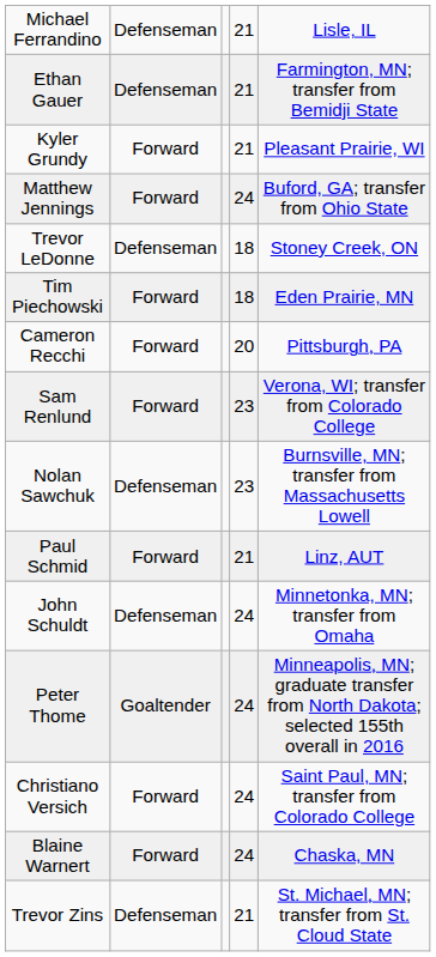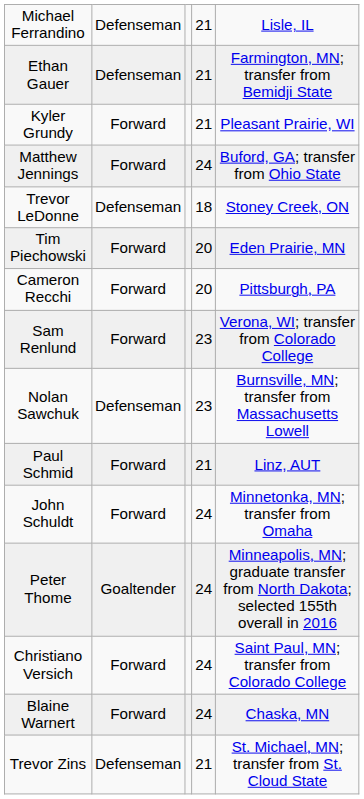 <table class="wikitable" width="60%">
 <tr align="center" bgcolor="">
 <td>Michael Ferrandino</td>
 <td>Defenseman</td>
 <td></td>
 <td>21</td>
 <td><a href='#'>Lisle, IL</a></td>
 </tr>
 <tr align="center" bgcolor="f0f0f0">
 <td>Ethan Gauer</td>
 <td>Defenseman</td>
 <td></td>
 <td>21</td>
 <td><a href='#'>Farmington, MN</a>; transfer from <a href='#'>Bemidji State</a></td>
 </tr>
 <tr align="center" bgcolor="">
 <td>Kyler Grundy</td>
 <td>Forward</td>
 <td></td>
 <td>21</td>
 <td><a href='#'>Pleasant Prairie, WI</a></td>
 </tr>
 <tr align="center" bgcolor="f0f0f0">
 <td>Matthew Jennings</td>
 <td>Forward</td>
 <td></td>
 <td>24</td>
 <td><a href='#'>Buford, GA</a>; transfer from <a href='#'>Ohio State</a></td>
 </tr>
 <tr align="center" bgcolor="">
 <td>Trevor LeDonne</td>
 <td>Defenseman</td>
 <td></td>
 <td>18</td>
 <td><a href='#'>Stoney Creek, ON</a></td>
 </tr>
 <tr align="center" bgcolor="f0f0f0">
 <td>Tim Piechowski</td>
 <td>Forward</td>
 <td></td>
-<td>18</td>
+<td>20</td>
 <td><a href='#'>Eden Prairie, MN</a></td>
 </tr>
 <tr align="center" bgcolor="">
 <td>Cameron Recchi</td>
 <td>Forward</td>
 <td></td>
 <td>20</td>
 <td><a href='#'>Pittsburgh, PA</a></td>
 </tr>
 <tr align="center" bgcolor="f0f0f0">
 <td>Sam Renlund</td>
 <td>Forward</td>
 <td></td>
 <td>23</td>
 <td><a href='#'>Verona, WI</a>; transfer from <a href='#'>Colorado College</a></td>
 </tr>
 <tr align="center" bgcolor="">
 <td>Nolan Sawchuk</td>
 <td>Defenseman</td>
 <td></td>
 <td>23</td>
 <td><a href='#'>Burnsville, MN</a>; transfer from <a href='#'>Massachusetts Lowell</a></td>
 </tr>
 <tr align="center" bgcolor="f0f0f0">
 <td>Paul Schmid</td>
 <td>Forward</td>
 <td></td>
 <td>21</td>
 <td><a href='#'>Linz, AUT</a></td>
 </tr>
 <tr align="center" bgcolor="">
 <td>John Schuldt</td>
-<td>Defenseman</td>
+<td>Forward</td>
 <td></td>
 <td>24</td>
 <td><a href='#'>Minnetonka, MN</a>; transfer from <a href='#'>Omaha</a></td>
 </tr>
 <tr align="center" bgcolor="f0f0f0">
 <td>Peter Thome</td>
 <td>Goaltender</td>
 <td></td>
 <td>24</td>
 <td><a href='#'>Minneapolis, MN</a>; graduate transfer from <a href='#'>North Dakota</a>; selected 155th overall in <a href='#'>2016</a></td>
 </tr>
 <tr align="center" bgcolor="">
 <td>Christiano Versich</td>
 <td>Forward</td>
 <td></td>
 <td>24</td>
 <td><a href='#'>Saint Paul, MN</a>; transfer from <a href='#'>Colorado College</a></td>
 </tr>
 <tr align="center" bgcolor="f0f0f0">
 <td>Blaine Warnert</td>
 <td>Forward</td>
 <td></td>
 <td>24</td>
 <td><a href='#'>Chaska, MN</a></td>
 </tr>
 <tr align="center" bgcolor="">
 <td>Trevor Zins</td>
 <td>Defenseman</td>
 <td></td>
 <td>21</td>
 <td><a href='#'>St. Michael, MN</a>; transfer from <a href='#'>St. Cloud State</a></td>
 </tr>
 </table>
